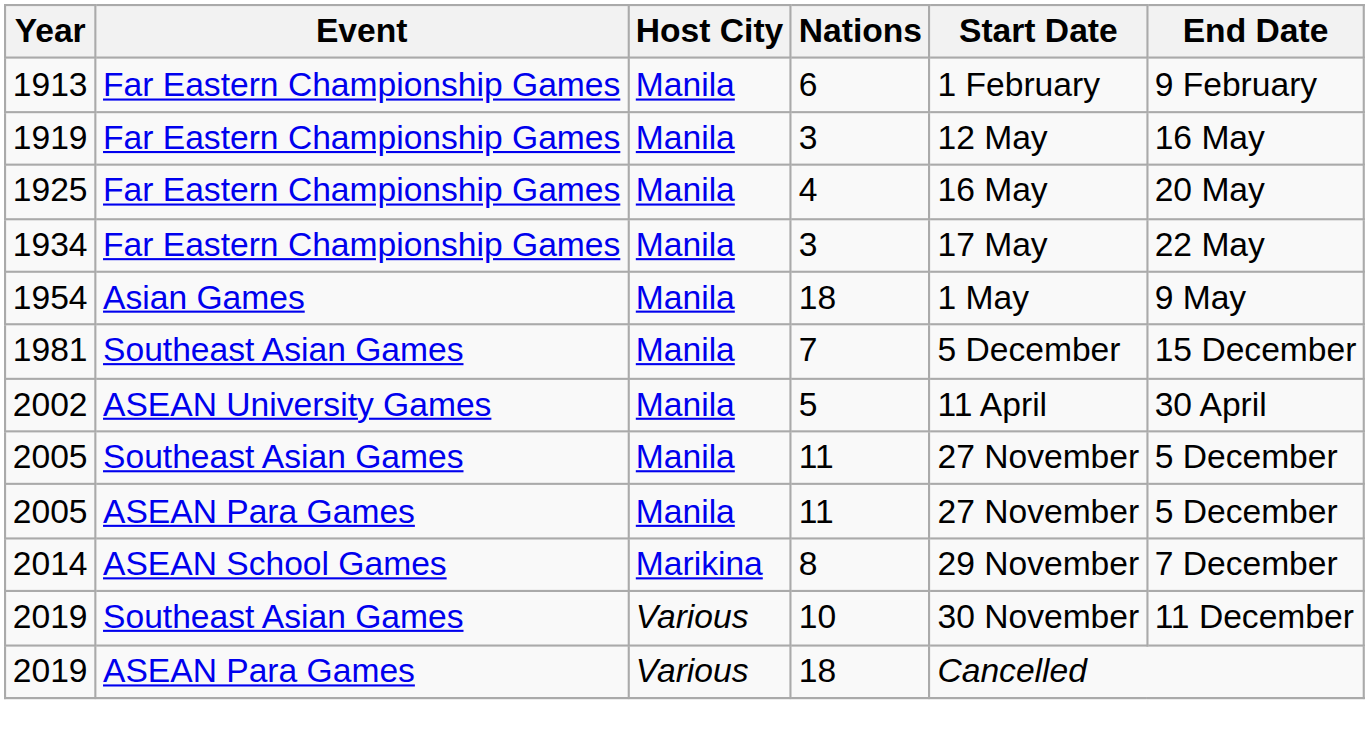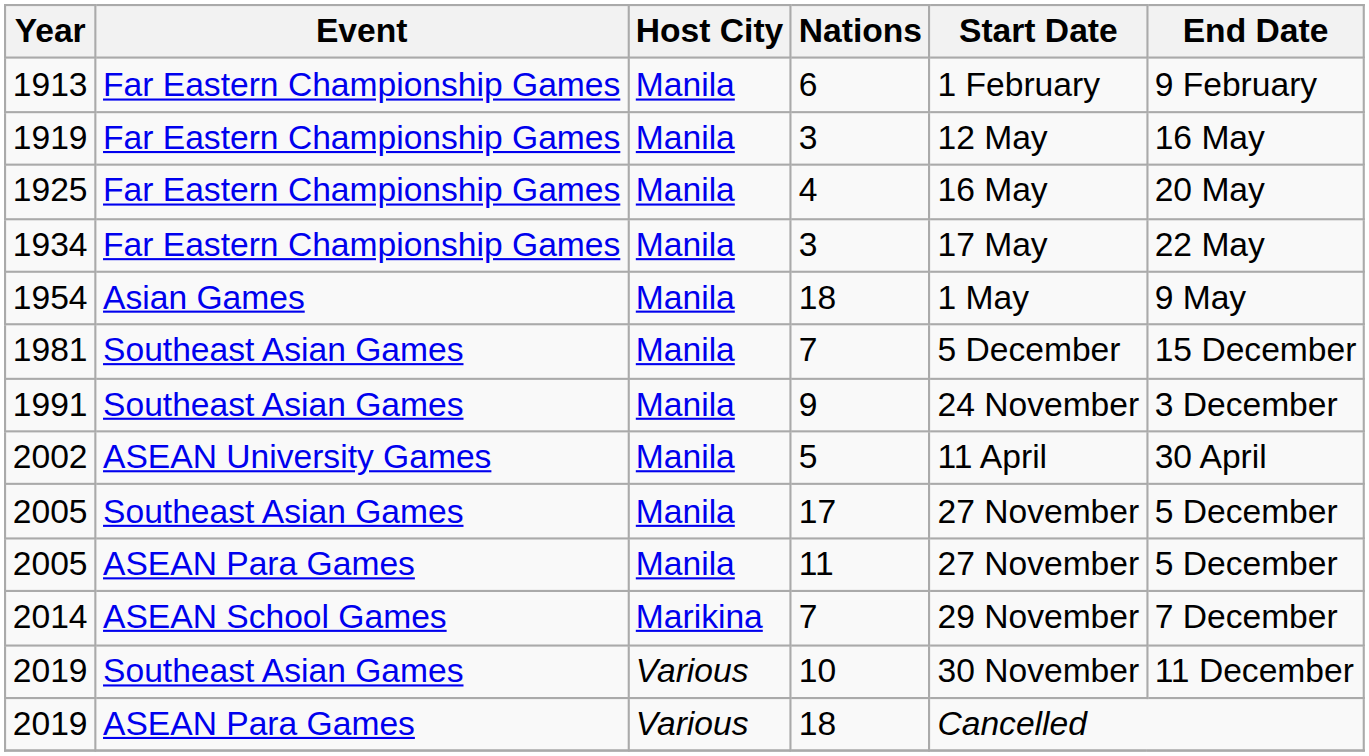 <table class="wikitable" style="text-align:left; font-size:100%">
 <tr>
 <th>Year</th>
 <th>Event</th>
 <th>Host City</th>
 <th>Nations</th>
 <th>Start Date</th>
 <th>End Date</th>
 </tr>
 <tr>
 <td>1913</td>
 <td><a href='#'>Far Eastern Championship Games</a></td>
 <td><a href='#'>Manila</a></td>
 <td>6</td>
 <td>1 February</td>
 <td>9 February</td>
 </tr>
 <tr>
 <td>1919</td>
 <td><a href='#'>Far Eastern Championship Games</a></td>
 <td><a href='#'>Manila</a></td>
 <td>3</td>
 <td>12 May</td>
 <td>16 May</td>
 </tr>
 <tr>
 <td>1925</td>
 <td><a href='#'>Far Eastern Championship Games</a></td>
 <td><a href='#'>Manila</a></td>
 <td>4</td>
 <td>16 May</td>
 <td>20 May</td>
 </tr>
 <tr>
 <td>1934</td>
 <td><a href='#'>Far Eastern Championship Games</a></td>
 <td><a href='#'>Manila</a></td>
 <td>3</td>
 <td>17 May</td>
 <td>22 May</td>
 </tr>
 <tr>
 <td>1954</td>
 <td><a href='#'>Asian Games</a></td>
 <td><a href='#'>Manila</a></td>
 <td>18</td>
 <td>1 May</td>
 <td>9 May</td>
 </tr>
 <tr>
 <td>1981</td>
 <td><a href='#'>Southeast Asian Games</a></td>
 <td><a href='#'>Manila</a></td>
 <td>7</td>
 <td>5 December</td>
 <td>15 December</td>
 </tr>
 <tr>
+<td>1991</td>
+<td><a href='#'>Southeast Asian Games</a></td>
+<td><a href='#'>Manila</a></td>
+<td>9</td>
+<td>24 November</td>
+<td>3 December</td>
+</tr>
+<tr>
 <td>2002</td>
 <td><a href='#'>ASEAN University Games</a></td>
 <td><a href='#'>Manila</a></td>
 <td>5</td>
 <td>11 April</td>
 <td>30 April</td>
 </tr>
 <tr>
 <td>2005</td>
 <td><a href='#'>Southeast Asian Games</a></td>
 <td><a href='#'>Manila</a></td>
-<td>11</td>
+<td>17</td>
 <td>27 November</td>
 <td>5 December</td>
 </tr>
 <tr>
 <td>2005</td>
 <td><a href='#'>ASEAN Para Games</a></td>
 <td><a href='#'>Manila</a></td>
 <td>11</td>
 <td>27 November</td>
 <td>5 December</td>
 </tr>
 <tr>
 <td>2014</td>
 <td><a href='#'>ASEAN School Games</a></td>
 <td><a href='#'>Marikina</a></td>
-<td>8</td>
+<td>7</td>
 <td>29 November</td>
 <td>7 December</td>
 </tr>
 <tr>
 <td>2019</td>
 <td><a href='#'>Southeast Asian Games</a></td>
 <td><em>Various</em></td>
 <td>10</td>
 <td>30 November</td>
 <td>11 December</td>
 </tr>
 <tr>
 <td>2019</td>
 <td><a href='#'>ASEAN Para Games</a></td>
 <td><em>Various</em></td>
 <td>18</td>
 <td colspan=2><em> Cancelled</em></td>
 </tr>
 <tr>
 </tr>
 </table>
